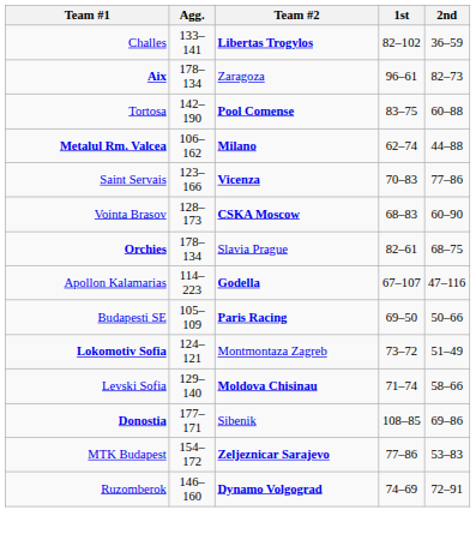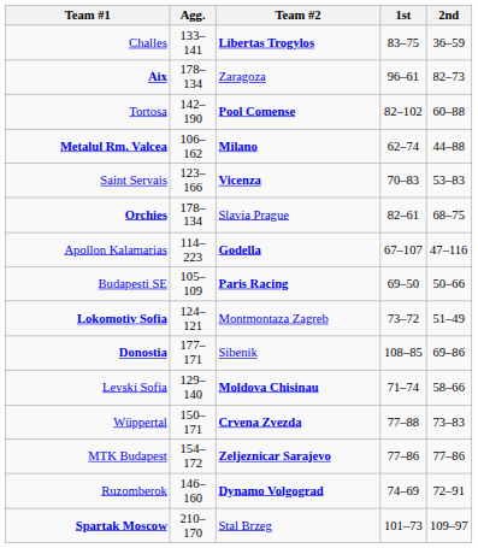 <table class=wikitable style="text-align:center">
 <tr>
 <th width=200>Team #1</th>
 <th width=50>Agg.</th>
 <th width=200>Team #2</th>
 <th width=50>1st</th>
 <th width=50>2nd</th>
 </tr>
 <tr>
 <td align=right><a href='#'>Challes</a> </td>
 <td>133–141</td>
 <td align=left> <strong><a href='#'>Libertas Trogylos</a></strong></td>
-<td align=center>82–102</td>
+<td align=center>83–75</td>
 <td align=center>36–59</td>
 </tr>
 <tr>
 <td align=right><strong><a href='#'>Aix</a></strong> </td>
 <td>178–134</td>
 <td align=left> <a href='#'>Zaragoza</a></td>
 <td align=center>96–61</td>
 <td align=center>82–73</td>
 </tr>
 <tr>
 <td align=right><a href='#'>Tortosa</a> </td>
 <td>142–190</td>
 <td align=left> <strong><a href='#'>Pool Comense</a></strong></td>
-<td align=center>83–75</td>
+<td align=center>82–102</td>
 <td align=center>60–88</td>
 </tr>
 <tr>
 <td align=right><strong><a href='#'>Metalul Rm. Valcea</a></strong> </td>
 <td>106–162</td>
 <td align=left> <strong><a href='#'>Milano</a></strong></td>
 <td align=center>62–74</td>
 <td align=center>44–88</td>
 </tr>
 <tr>
 <td align=right><a href='#'>Saint Servais</a> </td>
 <td>123–166</td>
 <td align=left> <strong><a href='#'>Vicenza</a></strong></td>
 <td align=center>70–83</td>
-<td align=center>77–86</td>
-</tr>
-<tr>
-<td align=right><a href='#'>Vointa Brasov</a> </td>
-<td>128–173</td>
-<td align=left> <strong><a href='#'>CSKA Moscow</a></strong></td>
-<td align=center>68–83</td>
-<td align=center>60–90</td>
+<td align=center>53–83</td>
 </tr>
 <tr>
 <td align=right><strong><a href='#'>Orchies</a></strong> </td>
 <td>178–134</td>
 <td align=left> <a href='#'>Slavia Prague</a></td>
 <td align=center>82–61</td>
 <td align=center>68–75</td>
 </tr>
 <tr>
 <td align=right><a href='#'>Apollon Kalamarias</a> </td>
 <td>114–223</td>
 <td align=left> <strong><a href='#'>Godella</a></strong></td>
 <td align=center>67–107</td>
 <td align=center>47–116</td>
 </tr>
 <tr>
 <td align=right><a href='#'>Budapesti SE</a> </td>
 <td>105–109</td>
 <td align=left> <strong><a href='#'>Paris Racing</a></strong></td>
 <td align=center>69–50</td>
 <td align=center>50–66</td>
 </tr>
 <tr>
 <td align=right><strong><a href='#'>Lokomotiv Sofia</a></strong> </td>
 <td>124–121</td>
 <td align=left> <a href='#'>Montmontaza Zagreb</a></td>
 <td align=center>73–72</td>
 <td align=center>51–49</td>
 </tr>
 <tr>
+<td align=right><strong><a href='#'>Donostia</a></strong> </td>
+<td>177–171</td>
+<td align=left> <a href='#'>Sibenik</a></td>
+<td align=center>108–85</td>
+<td align=center>69–86</td>
+</tr>
+<tr>
 <td align=right><a href='#'>Levski Sofia</a> </td>
 <td>129–140</td>
 <td align=left> <strong><a href='#'>Moldova Chisinau</a></strong></td>
 <td align=center>71–74</td>
 <td align=center>58–66</td>
 </tr>
 <tr>
-<td align=right><strong><a href='#'>Donostia</a></strong> </td>
-<td>177–171</td>
-<td align=left> <a href='#'>Sibenik</a></td>
-<td align=center>108–85</td>
-<td align=center>69–86</td>
+<td align=right><a href='#'>Wüppertal</a> </td>
+<td>150–171</td>
+<td align=left> <strong><a href='#'>Crvena Zvezda</a></strong></td>
+<td align=center>77–88</td>
+<td align=center>73–83</td>
 </tr>
 <tr>
 <td align=right><a href='#'>MTK Budapest</a> </td>
 <td>154–172</td>
 <td align=left> <strong><a href='#'>Zeljeznicar Sarajevo</a></strong></td>
 <td align=center>77–86</td>
-<td align=center>53–83</td>
+<td align=center>77–86</td>
 </tr>
 <tr>
 <td align=right><a href='#'>Ruzomberok</a> </td>
 <td>146–160</td>
 <td align=left> <strong><a href='#'>Dynamo Volgograd</a></strong></td>
 <td align=center>74–69</td>
 <td align=center>72–91</td>
 </tr>
+<tr>
+<td align=right><strong><a href='#'>Spartak Moscow</a></strong> </td>
+<td>210–170</td>
+<td align=left> <a href='#'>Stal Brzeg</a></td>
+<td align=center>101–73</td>
+<td align=center>109–97</td>
+</tr>
 </table>
